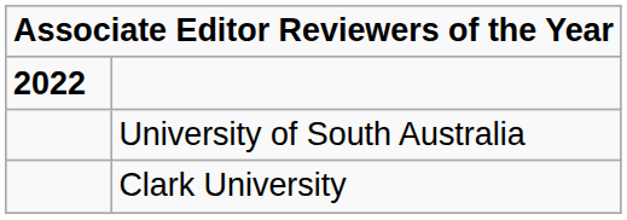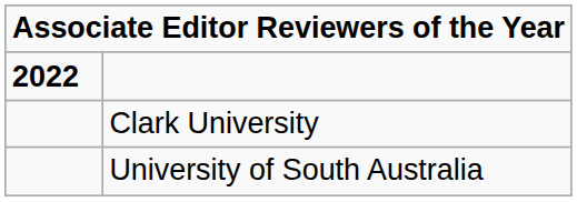 <table class="wikitable">
 <tr>
 <td colspan="2"><strong>Associate Editor Reviewers of the Year</strong></td>
 </tr>
 <tr>
 <td><strong>2022</strong></td>
 <td></td>
 </tr>
 <tr>
 <td></td>
-<td>University of South Australia</td>
+<td>Clark University</td>
 </tr>
 <tr>
 <td></td>
-<td>Clark University</td>
+<td>University of South Australia</td>
 </tr>
 </table>
